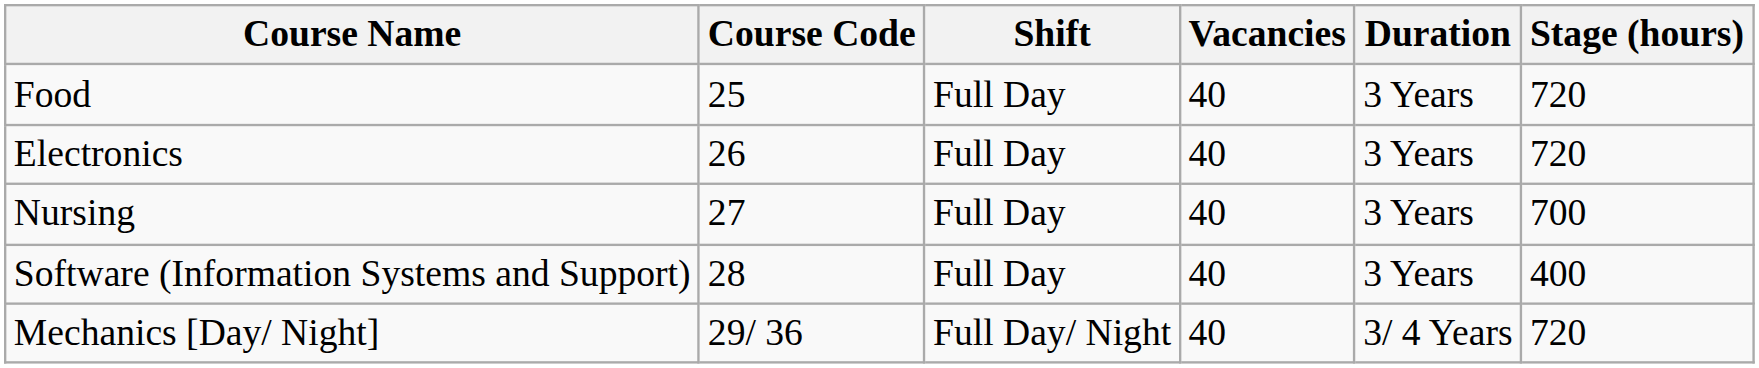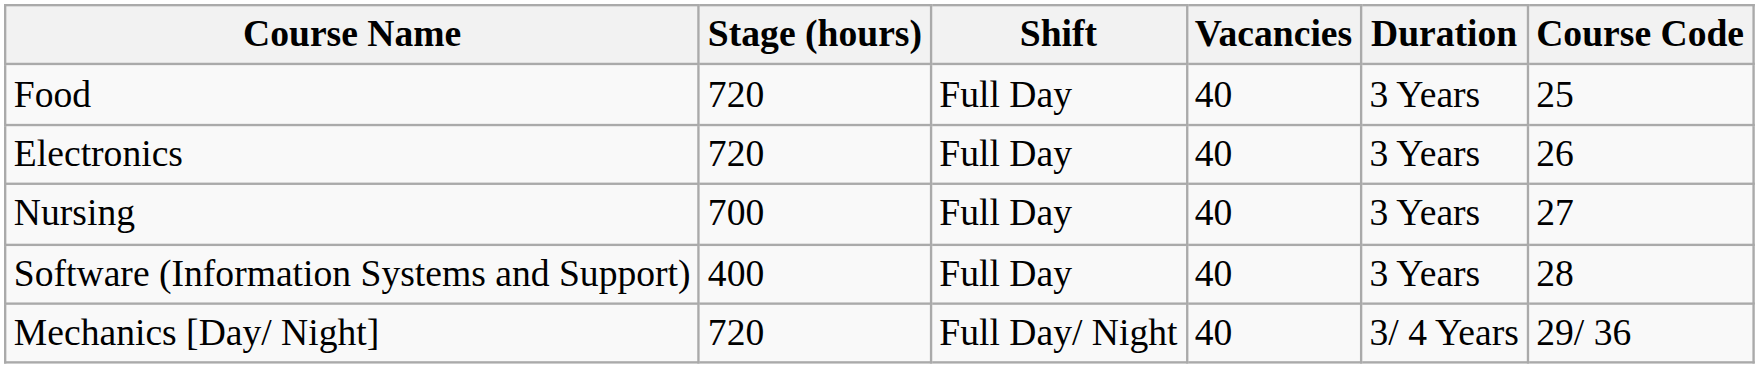 <table class="wikitable">
 <tr>
 <th>Course Name</th>
-<th>Course Code</th>
+<th>Stage (hours)</th>
 <th>Shift</th>
 <th>Vacancies</th>
 <th>Duration</th>
-<th>Stage (hours)</th>
+<th>Course Code</th>
 </tr>
 <tr>
 <td>Food</td>
-<td>25</td>
+<td>720</td>
 <td>Full Day</td>
 <td>40</td>
 <td>3 Years</td>
-<td>720</td>
+<td>25</td>
 </tr>
 <tr>
 <td>Electronics</td>
-<td>26</td>
+<td>720</td>
 <td>Full Day</td>
 <td>40</td>
 <td>3 Years</td>
-<td>720</td>
+<td>26</td>
 </tr>
 <tr>
 <td>Nursing</td>
-<td>27</td>
+<td>700</td>
 <td>Full Day</td>
 <td>40</td>
 <td>3 Years</td>
-<td>700</td>
+<td>27</td>
 </tr>
 <tr>
 <td>Software (Information Systems and Support)</td>
-<td>28</td>
+<td>400</td>
 <td>Full Day</td>
 <td>40</td>
 <td>3 Years</td>
-<td>400</td>
+<td>28</td>
 </tr>
 <tr>
 <td>Mechanics [Day/ Night]</td>
-<td>29/ 36</td>
+<td>720</td>
 <td>Full Day/ Night</td>
 <td>40</td>
 <td>3/ 4 Years</td>
-<td>720</td>
+<td>29/ 36</td>
 </tr>
 </table>
